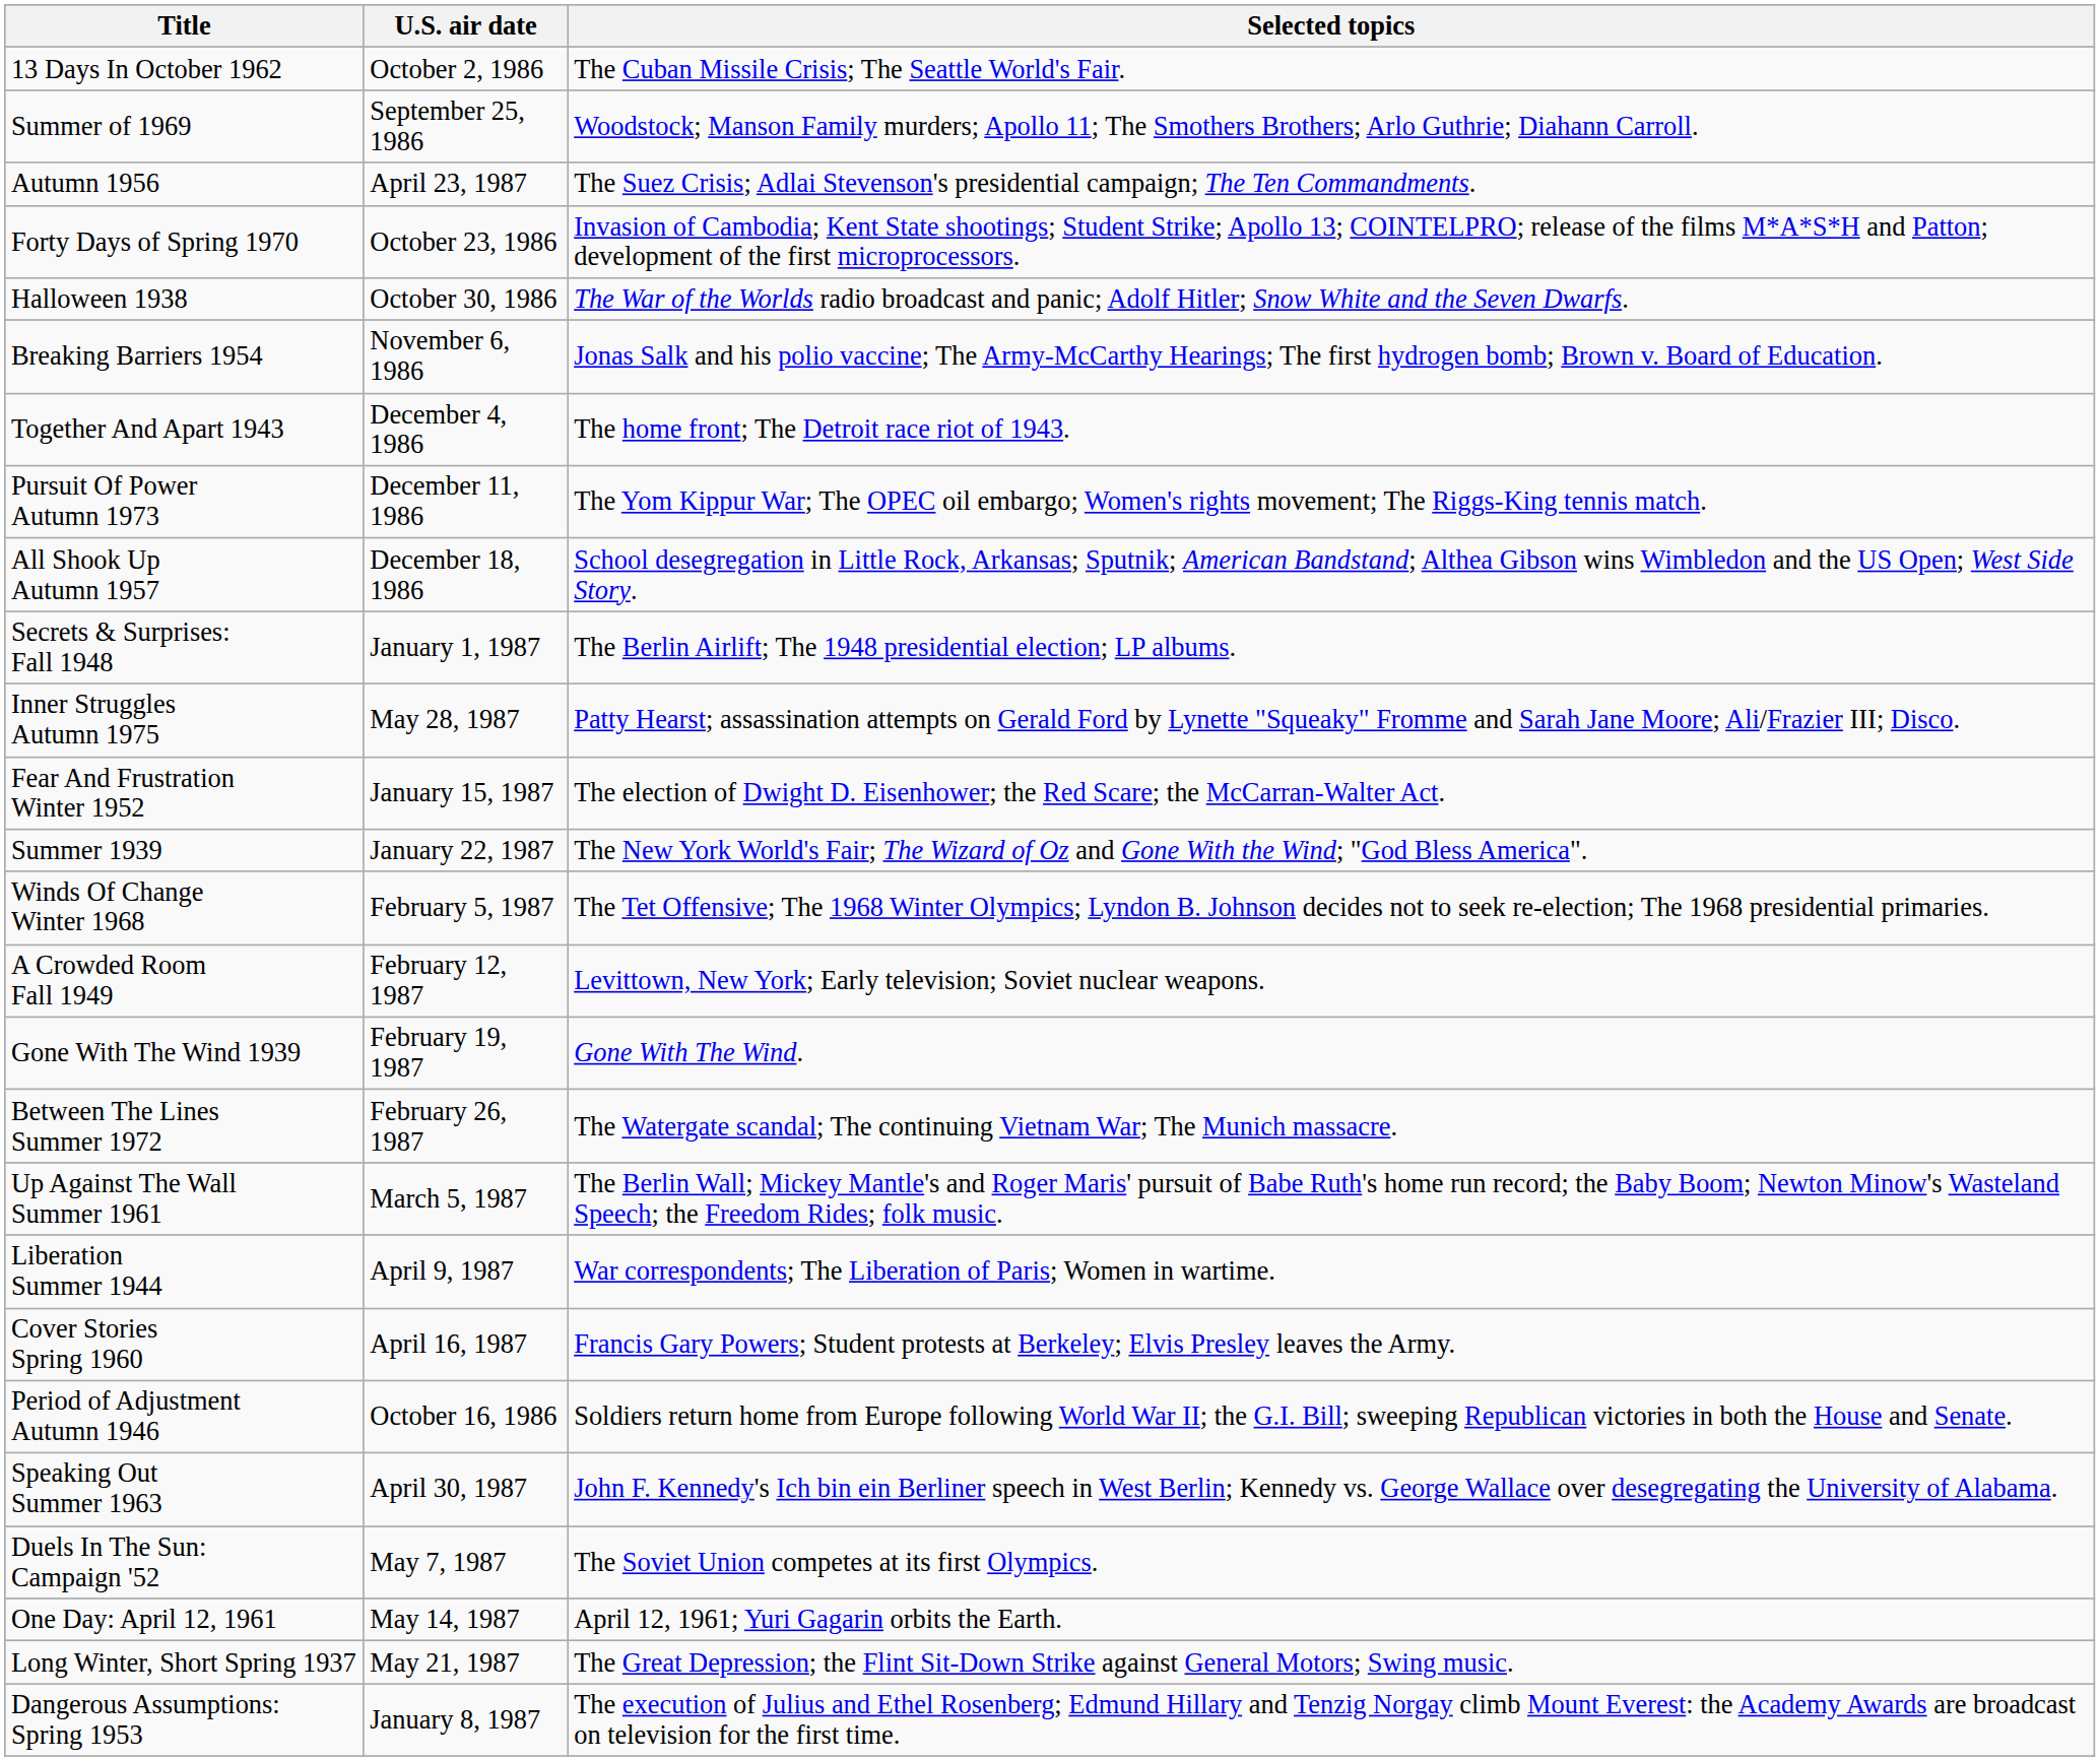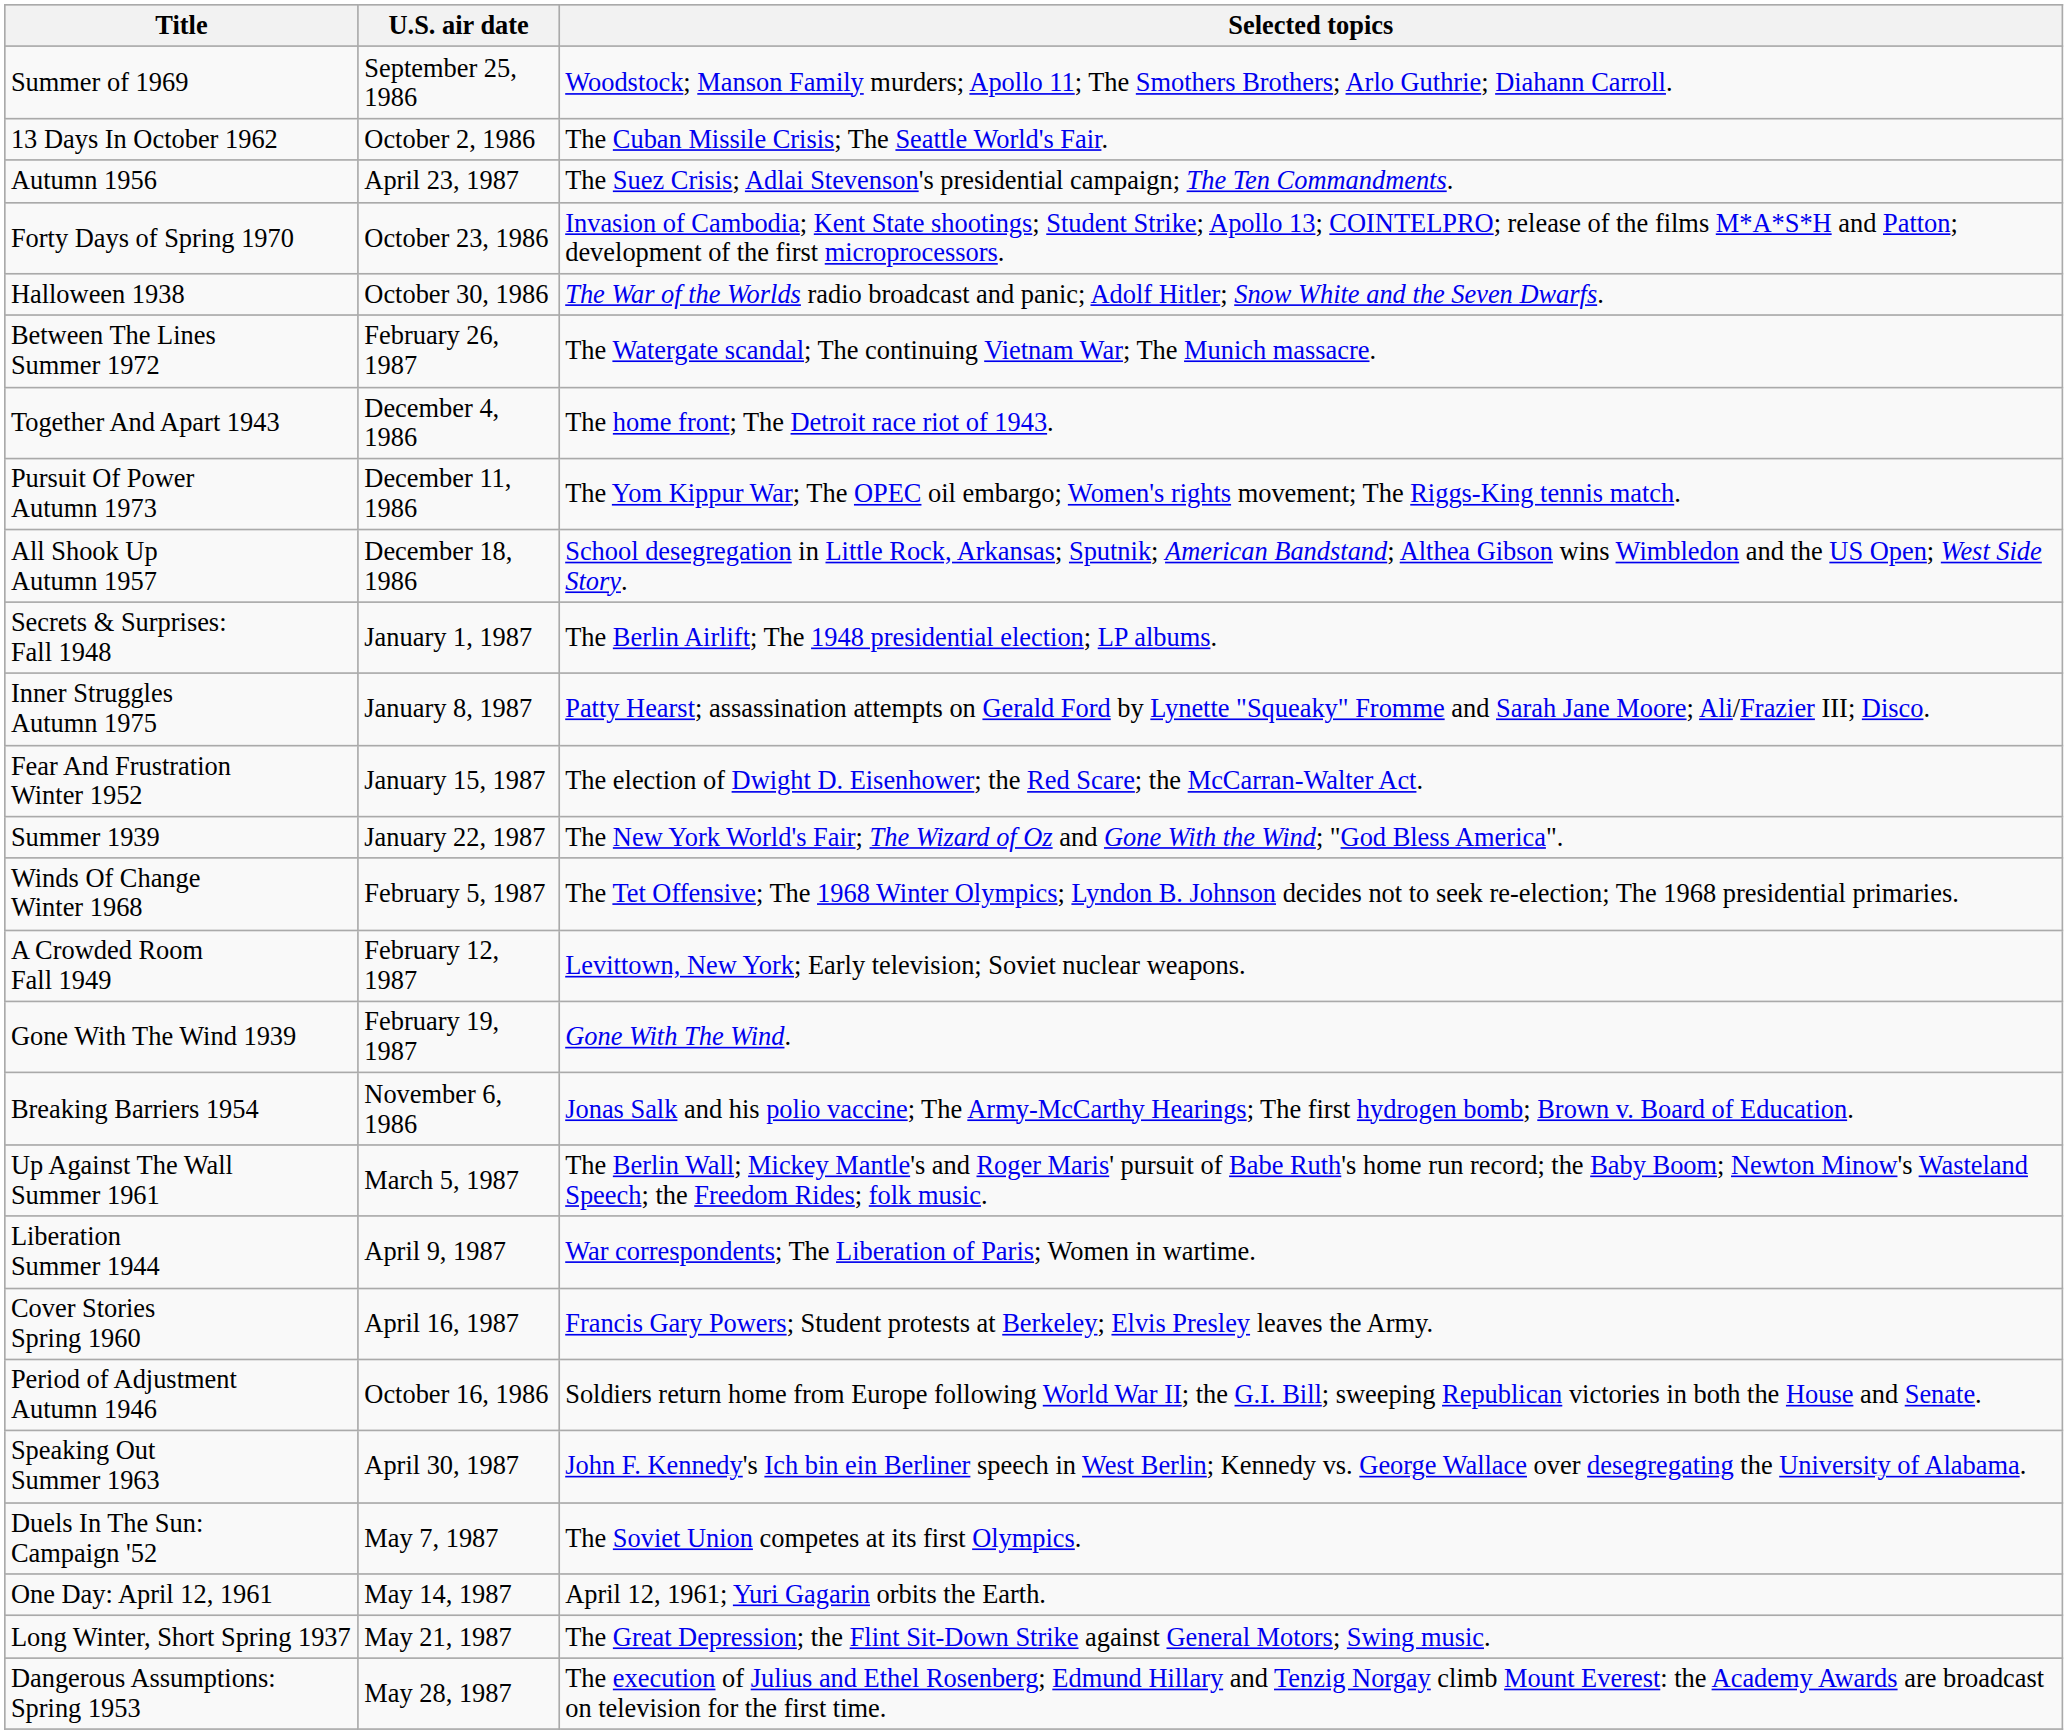 <table class="wikitable">
 <tr>
 <th>Title</th>
 <th>U.S. air date</th>
 <th>Selected topics</th>
 </tr>
 <tr>
+<td>Summer of 1969</td>
+<td>September 25, 1986</td>
+<td><a href='#'>Woodstock</a>; <a href='#'>Manson Family</a> murders; <a href='#'>Apollo 11</a>; The <a href='#'>Smothers Brothers</a>; <a href='#'>Arlo Guthrie</a>; <a href='#'>Diahann Carroll</a>.</td>
+</tr>
+<tr>
 <td>13 Days In October 1962</td>
 <td>October 2, 1986</td>
 <td>The <a href='#'>Cuban Missile Crisis</a>; The <a href='#'>Seattle World's Fair</a>.</td>
-</tr>
-<tr>
-<td>Summer of 1969</td>
-<td>September 25, 1986</td>
-<td><a href='#'>Woodstock</a>; <a href='#'>Manson Family</a> murders; <a href='#'>Apollo 11</a>; The <a href='#'>Smothers Brothers</a>; <a href='#'>Arlo Guthrie</a>; <a href='#'>Diahann Carroll</a>.</td>
 </tr>
 <tr>
 <td>Autumn 1956</td>
 <td>April 23, 1987</td>
 <td>The <a href='#'>Suez Crisis</a>; <a href='#'>Adlai Stevenson</a>'s presidential campaign; <em><a href='#'>The Ten Commandments</a></em>.</td>
 </tr>
 <tr>
 <td>Forty Days of Spring 1970</td>
 <td>October 23, 1986</td>
 <td><a href='#'>Invasion of Cambodia</a>; <a href='#'>Kent State shootings</a>; <a href='#'>Student Strike</a>; <a href='#'>Apollo 13</a>; <a href='#'>COINTELPRO</a>; release of the films <a href='#'>M*A*S*H</a> and <a href='#'>Patton</a>; development of the first <a href='#'>microprocessors</a>.</td>
 </tr>
 <tr>
 <td>Halloween 1938</td>
 <td>October 30, 1986</td>
 <td><em><a href='#'>The War of the Worlds</a></em> radio broadcast and panic; <a href='#'>Adolf Hitler</a>; <em><a href='#'>Snow White and the Seven Dwarfs</a></em>.</td>
 </tr>
 <tr>
-<td>Breaking Barriers 1954</td>
-<td>November 6, 1986</td>
-<td><a href='#'>Jonas Salk</a> and his <a href='#'>polio vaccine</a>; The <a href='#'>Army-McCarthy Hearings</a>; The first <a href='#'>hydrogen bomb</a>; <a href='#'>Brown v. Board of Education</a>.</td>
+<td>Between The Lines <br>Summer 1972</td>
+<td>February 26, 1987</td>
+<td>The <a href='#'>Watergate scandal</a>; The continuing <a href='#'>Vietnam War</a>; The <a href='#'>Munich massacre</a>.</td>
 </tr>
 <tr>
 <td>Together And Apart 1943</td>
 <td>December 4, 1986</td>
 <td>The <a href='#'>home front</a>; The <a href='#'>Detroit race riot of 1943</a>.</td>
 </tr>
 <tr>
 <td>Pursuit Of Power <br> Autumn 1973</td>
 <td>December 11, 1986</td>
 <td>The <a href='#'>Yom Kippur War</a>; The <a href='#'>OPEC</a> oil embargo; <a href='#'>Women's rights</a> movement; The <a href='#'>Riggs-King tennis match</a>.</td>
 </tr>
 <tr>
 <td>All Shook Up<br> Autumn 1957</td>
 <td>December 18, 1986</td>
 <td><a href='#'>School desegregation</a> in <a href='#'>Little Rock, Arkansas</a>;  <a href='#'>Sputnik</a>; <em><a href='#'>American Bandstand</a></em>; <a href='#'>Althea Gibson</a> wins <a href='#'>Wimbledon</a> and the <a href='#'>US Open</a>; <em><a href='#'>West Side Story</a></em>.</td>
 </tr>
 <tr>
 <td>Secrets & Surprises: <br>Fall 1948</td>
 <td>January 1, 1987</td>
 <td>The <a href='#'>Berlin Airlift</a>; The <a href='#'>1948 presidential election</a>; <a href='#'>LP albums</a>.</td>
 </tr>
 <tr>
 <td>Inner Struggles <br>Autumn 1975</td>
-<td>May 28, 1987</td>
+<td>January 8, 1987</td>
 <td><a href='#'>Patty Hearst</a>; assassination attempts on <a href='#'>Gerald Ford</a> by <a href='#'>Lynette "Squeaky" Fromme</a> and <a href='#'>Sarah Jane Moore</a>; <a href='#'>Ali</a>/<a href='#'>Frazier</a> III; <a href='#'>Disco</a>.</td>
 </tr>
 <tr>
 <td>Fear And Frustration<br> Winter 1952</td>
 <td>January 15, 1987</td>
 <td>The election of <a href='#'>Dwight D. Eisenhower</a>; the <a href='#'>Red Scare</a>; the <a href='#'>McCarran-Walter Act</a>.</td>
 </tr>
 <tr>
 <td>Summer 1939</td>
 <td>January 22, 1987</td>
 <td>The <a href='#'>New York World's Fair</a>; <em><a href='#'>The Wizard of Oz</a></em> and <em><a href='#'>Gone With the Wind</a></em>; "<a href='#'>God Bless America</a>".</td>
 </tr>
 <tr>
 <td>Winds Of Change<br> Winter 1968</td>
 <td>February 5, 1987</td>
 <td>The <a href='#'>Tet Offensive</a>; The <a href='#'>1968 Winter Olympics</a>; <a href='#'>Lyndon B. Johnson</a> decides not to seek re-election; The 1968 presidential primaries.</td>
 </tr>
 <tr>
 <td>A Crowded Room <br>Fall 1949</td>
 <td>February 12, 1987</td>
 <td><a href='#'>Levittown, New York</a>; Early television; Soviet nuclear weapons.</td>
 </tr>
 <tr>
 <td>Gone With The Wind 1939</td>
 <td>February 19, 1987</td>
 <td><em><a href='#'>Gone With The Wind</a></em>.</td>
 </tr>
 <tr>
-<td>Between The Lines <br>Summer 1972</td>
-<td>February 26, 1987</td>
-<td>The <a href='#'>Watergate scandal</a>; The continuing <a href='#'>Vietnam War</a>; The <a href='#'>Munich massacre</a>.</td>
+<td>Breaking Barriers 1954</td>
+<td>November 6, 1986</td>
+<td><a href='#'>Jonas Salk</a> and his <a href='#'>polio vaccine</a>; The <a href='#'>Army-McCarthy Hearings</a>; The first <a href='#'>hydrogen bomb</a>; <a href='#'>Brown v. Board of Education</a>.</td>
 </tr>
 <tr>
 <td>Up Against The Wall<br>Summer 1961</td>
 <td>March 5, 1987</td>
 <td>The <a href='#'>Berlin Wall</a>; <a href='#'>Mickey Mantle</a>'s and <a href='#'>Roger Maris</a>' pursuit of <a href='#'>Babe Ruth</a>'s home run record; the <a href='#'>Baby Boom</a>; <a href='#'>Newton Minow</a>'s <a href='#'>Wasteland Speech</a>; the <a href='#'>Freedom Rides</a>; <a href='#'>folk music</a>.</td>
 </tr>
 <tr>
 <td>Liberation <br>Summer 1944</td>
 <td>April 9, 1987</td>
 <td><a href='#'>War correspondents</a>; The <a href='#'>Liberation of Paris</a>; Women in wartime.</td>
 </tr>
 <tr>
 <td>Cover Stories <br>Spring 1960</td>
 <td>April 16, 1987</td>
 <td><a href='#'>Francis Gary Powers</a>; Student protests at <a href='#'>Berkeley</a>; <a href='#'>Elvis Presley</a> leaves the Army.</td>
 </tr>
 <tr>
 <td>Period of Adjustment <br>Autumn 1946</td>
 <td>October 16, 1986</td>
 <td>Soldiers return home from Europe following <a href='#'>World War II</a>; the <a href='#'>G.I. Bill</a>; sweeping <a href='#'>Republican</a> victories in both the <a href='#'>House</a> and <a href='#'>Senate</a>.</td>
 </tr>
 <tr>
 <td>Speaking Out <br>Summer 1963</td>
 <td>April 30, 1987</td>
 <td><a href='#'>John F. Kennedy</a>'s <a href='#'>Ich bin ein Berliner</a> speech in <a href='#'>West Berlin</a>; Kennedy vs. <a href='#'>George Wallace</a> over <a href='#'>desegregating</a> the <a href='#'>University of Alabama</a>.</td>
 </tr>
 <tr>
 <td>Duels In The Sun:<br>Campaign '52</td>
 <td>May 7, 1987</td>
 <td>The <a href='#'>Soviet Union</a> competes at its first <a href='#'>Olympics</a>.</td>
 </tr>
 <tr>
 <td>One Day: April 12, 1961</td>
 <td>May 14, 1987</td>
 <td>April 12, 1961;  <a href='#'>Yuri Gagarin</a> orbits the Earth.</td>
 </tr>
 <tr>
 <td>Long Winter, Short Spring 1937</td>
 <td>May 21, 1987</td>
 <td>The <a href='#'>Great Depression</a>; the <a href='#'>Flint Sit-Down Strike</a> against <a href='#'>General Motors</a>; <a href='#'>Swing music</a>.</td>
 </tr>
 <tr>
 <td>Dangerous Assumptions: Spring 1953</td>
-<td>January 8, 1987</td>
+<td>May 28, 1987</td>
 <td>The <a href='#'>execution</a> of <a href='#'>Julius and Ethel Rosenberg</a>; <a href='#'>Edmund Hillary</a> and <a href='#'>Tenzig Norgay</a> climb <a href='#'>Mount Everest</a>: the <a href='#'>Academy Awards</a> are broadcast on television for the first time.</td>
 </tr>
 </table>
